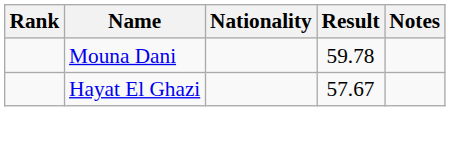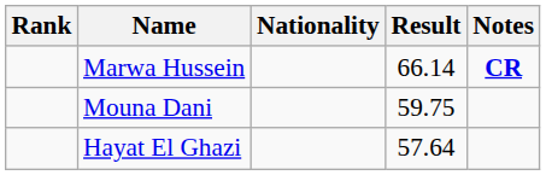 <table class="wikitable sortable" style="text-align:center">
 <tr>
 <th>Rank</th>
 <th>Name</th>
 <th>Nationality</th>
 <th>Result</th>
 <th>Notes</th>
 </tr>
 <tr>
 <td></td>
+<td align=left><a href='#'>Marwa Hussein</a></td>
+<td align=left></td>
+<td>66.14</td>
+<td><strong><a href='#'>CR</a></strong></td>
+</tr>
+<tr>
+<td></td>
 <td align=left><a href='#'>Mouna Dani</a></td>
 <td align=left></td>
-<td>59.78</td>
+<td>59.75</td>
 <td></td>
 </tr>
 <tr>
 <td></td>
 <td align=left><a href='#'>Hayat El Ghazi</a></td>
 <td align=left></td>
-<td>57.67</td>
+<td>57.64</td>
 <td></td>
 </tr>
 </table>
